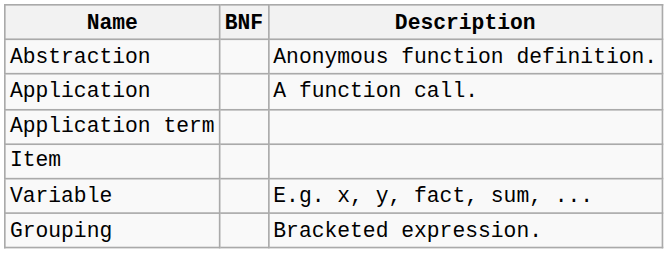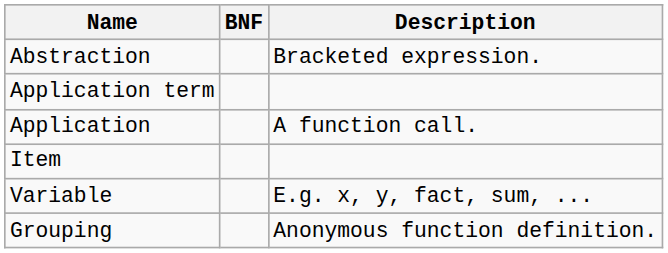 <table class="wikitable">
 <tr>
 <th>Name</th>
 <th>BNF</th>
 <th>Description</th>
 </tr>
 <tr>
 <td>Abstraction</td>
 <td></td>
-<td>Anonymous function definition.</td>
+<td>Bracketed expression.</td>
+</tr>
+<tr>
+<td>Application term</td>
+<td></td>
+<td></td>
 </tr>
 <tr>
 <td>Application</td>
 <td></td>
 <td>A function call.</td>
-</tr>
-<tr>
-<td>Application term</td>
-<td></td>
-<td></td>
 </tr>
 <tr>
 <td>Item</td>
 <td></td>
 <td></td>
 </tr>
 <tr>
 <td>Variable</td>
 <td></td>
 <td>E.g. x, y, fact, sum, ...</td>
 </tr>
 <tr>
 <td>Grouping</td>
 <td></td>
-<td>Bracketed expression.</td>
+<td>Anonymous function definition.</td>
 </tr>
 </table>
